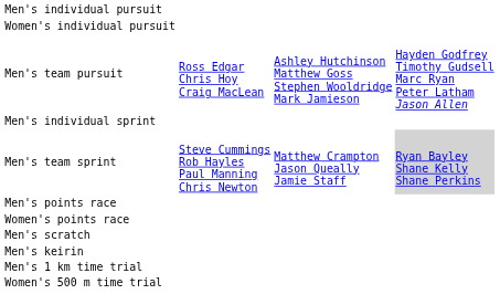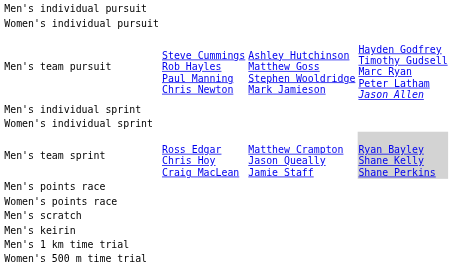 <table>
 <tr>
 <td>Men's individual pursuit<br></td>
 <td></td>
 <td></td>
 <td></td>
 </tr>
 <tr>
 <td>Women's individual pursuit<br></td>
 <td></td>
 <td></td>
 <td></td>
 </tr>
 <tr>
 <td>Men's team pursuit<br></td>
-<td><br><a href='#'>Ross Edgar</a><br><a href='#'>Chris Hoy</a><br><a href='#'>Craig MacLean</a></td>
+<td> <br><a href='#'>Steve Cummings</a><br><a href='#'>Rob Hayles</a><br><a href='#'>Paul Manning</a><br><a href='#'>Chris Newton</a></td>
 <td> <br><a href='#'>Ashley Hutchinson</a><br><a href='#'>Matthew Goss</a><br><a href='#'>Stephen Wooldridge</a><br><a href='#'>Mark Jamieson</a></td>
 <td> <br><a href='#'>Hayden Godfrey</a><br><a href='#'>Timothy Gudsell</a><br><a href='#'>Marc Ryan</a><br><a href='#'>Peter Latham</a><br><a href='#'><em>Jason Allen</em></a></td>
 </tr>
 <tr>
 <td>Men's individual sprint<br></td>
 <td></td>
 <td></td>
 <td></td>
 </tr>
 <tr>
+<td>Women's individual sprint<br></td>
+<td></td>
+<td></td>
+<td></td>
+</tr>
+<tr>
 <td>Men's team sprint<br></td>
-<td> <br><a href='#'>Steve Cummings</a><br><a href='#'>Rob Hayles</a><br><a href='#'>Paul Manning</a><br><a href='#'>Chris Newton</a></td>
+<td><br><a href='#'>Ross Edgar</a><br><a href='#'>Chris Hoy</a><br><a href='#'>Craig MacLean</a></td>
 <td><br><a href='#'>Matthew Crampton</a><br><a href='#'>Jason Queally</a><br><a href='#'>Jamie Staff</a></td>
 <td style="background: lightgrey;"><br><a href='#'>Ryan Bayley</a><br><a href='#'>Shane Kelly</a><br><a href='#'>Shane Perkins</a></td>
 </tr>
 <tr>
 <td>Men's points race<br></td>
 <td></td>
 <td></td>
 <td></td>
 </tr>
 <tr>
 <td>Women's points race<br></td>
 <td></td>
 <td></td>
 <td></td>
 </tr>
 <tr>
 <td>Men's scratch<br></td>
 <td></td>
 <td></td>
 <td></td>
 </tr>
 <tr>
 <td>Men's keirin<br></td>
 <td></td>
 <td></td>
 <td></td>
 </tr>
 <tr>
 <td>Men's 1 km time trial<br></td>
 <td></td>
 <td></td>
 <td></td>
 </tr>
 <tr>
 <td>Women's 500 m time trial<br></td>
 <td></td>
 <td></td>
 <td></td>
 </tr>
 <tr>
 </tr>
 </table>
